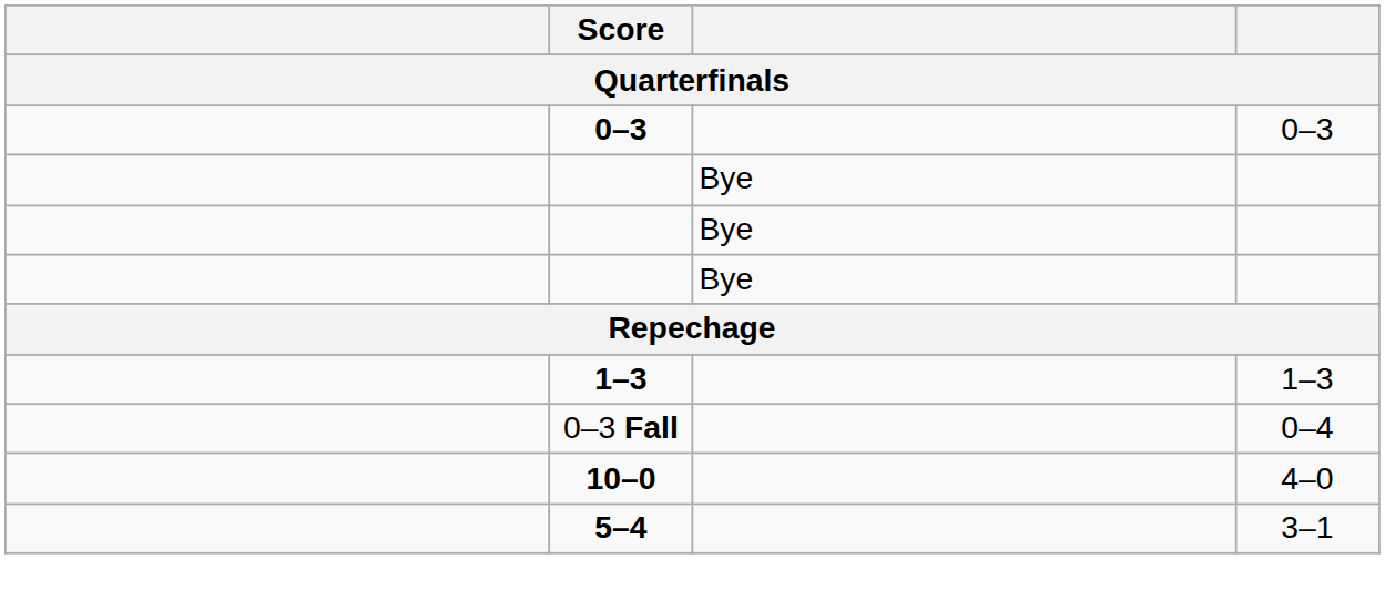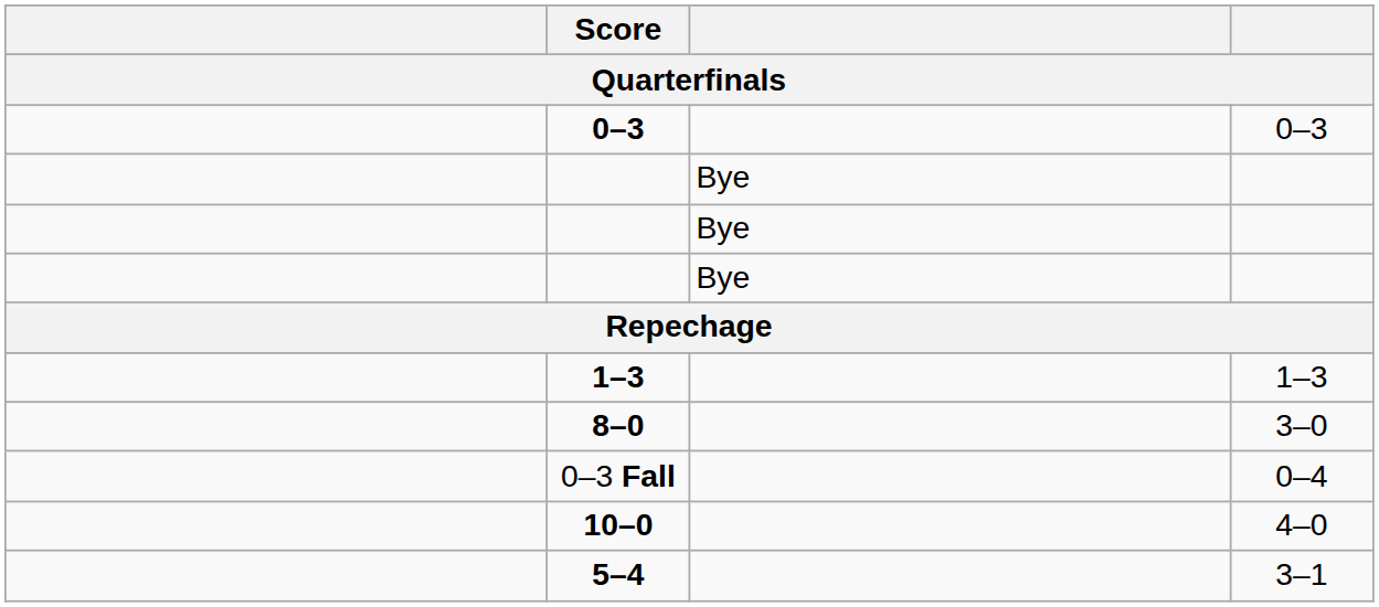 <table class="wikitable" style="text-align: left; ">
 <tr>
 <th align="right" width="270"></th>
 <th width="65">Score</th>
 <th align="left" width="270"></th>
 <th width="65"></th>
 </tr>
 <tr>
 <th colspan=4>Quarterfinals</th>
 </tr>
 <tr>
 <td></td>
 <td align="center"><strong>0–3</strong></td>
 <td><strong></strong></td>
 <td align=center>0–3 <strong></strong></td>
 </tr>
 <tr>
 <td><strong></strong></td>
 <td></td>
 <td>Bye</td>
 <td></td>
 </tr>
 <tr>
 <td><strong></strong></td>
 <td></td>
 <td>Bye</td>
 <td></td>
 </tr>
 <tr>
 <td><strong></strong></td>
 <td></td>
 <td>Bye</td>
 <td></td>
 </tr>
 <tr>
 <th colspan=4>Repechage</th>
 </tr>
 <tr>
 <td></td>
 <td align="center"><strong>1–3</strong></td>
 <td><strong></strong></td>
 <td align=center>1–3 <strong></strong></td>
 </tr>
 <tr>
+<td><strong></strong></td>
+<td align="center"><strong>8–0</strong></td>
+<td></td>
+<td align=center>3–0 <strong></strong></td>
+</tr>
+<tr>
 <td></td>
 <td align="center">0–3 <strong>Fall</strong></td>
 <td><strong></strong></td>
 <td align=center>0–4 <strong></strong></td>
 </tr>
 <tr>
 <td><strong></strong></td>
 <td align="center"><strong>10–0</strong></td>
 <td></td>
 <td align=center>4–0 <strong></strong></td>
 </tr>
 <tr>
 <td><strong></strong></td>
 <td align="center"><strong>5–4</strong></td>
 <td></td>
 <td align=center>3–1 <strong></strong></td>
 </tr>
 </table>
